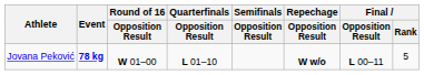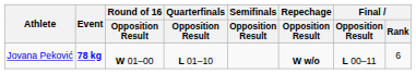 <table class="wikitable" style="font-size:90%">
 <tr>
 <th rowspan="2">Athlete</th>
 <th rowspan="2">Event</th>
 <th>Round of 16</th>
 <th>Quarterfinals</th>
 <th>Semifinals</th>
 <th>Repechage</th>
 <th colspan=2>Final / </th>
 </tr>
 <tr style="font-size:95%">
 <th>Opposition<br>Result</th>
 <th>Opposition<br>Result</th>
 <th>Opposition<br>Result</th>
 <th>Opposition<br>Result</th>
 <th>Opposition<br>Result</th>
 <th>Rank</th>
 </tr>
 <tr align=center>
 <td align=left><a href='#'>Jovana Peković</a></td>
 <td align=left><strong><a href='#'>78 kg</a></strong></td>
 <td><br><strong>W</strong> 01–00</td>
 <td><br><strong>L</strong> 01–10</td>
 <td></td>
 <td><br><strong>W</strong> <strong>w/o</strong></td>
 <td><br><strong>L</strong> 00–11</td>
-<td>5</td>
+<td>6</td>
 </tr>
 </table>
